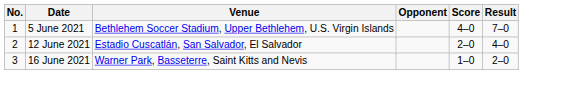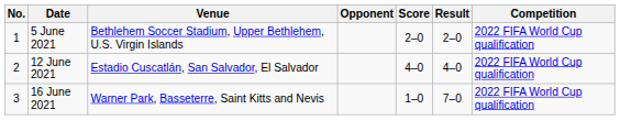 <table class="wikitable sortable plainrowheaders">
 <tr>
 <th scope=col>No.</th>
 <th scope=col data-sort-type=date>Date</th>
 <th scope=col>Venue</th>
 <th scope=col>Opponent</th>
 <th scope=col>Score</th>
 <th scope=col>Result</th>
+<th scope=col>Competition</th>
 </tr>
 <tr>
 <td align=center>1</td>
 <td>5 June 2021</td>
 <td><a href='#'>Bethlehem Soccer Stadium</a>, <a href='#'>Upper Bethlehem</a>, U.S. Virgin Islands</td>
 <td></td>
-<td align=center>4–0</td>
-<td align=center>7–0</td>
+<td align=center>2–0</td>
+<td align=center>2–0</td>
+<td><a href='#'>2022 FIFA World Cup qualification</a></td>
 </tr>
 <tr>
 <td align=center>2</td>
 <td>12 June 2021</td>
 <td><a href='#'>Estadio Cuscatlán</a>, <a href='#'>San Salvador</a>, El Salvador</td>
 <td></td>
-<td align=center>2–0</td>
 <td align=center>4–0</td>
+<td align=center>4–0</td>
+<td><a href='#'>2022 FIFA World Cup qualification</a></td>
 </tr>
 <tr>
 <td align=center>3</td>
 <td>16 June 2021</td>
 <td><a href='#'>Warner Park</a>, <a href='#'>Basseterre</a>, Saint Kitts and Nevis</td>
 <td></td>
 <td align=center>1–0</td>
-<td align=center>2–0</td>
+<td align=center>7–0</td>
+<td><a href='#'>2022 FIFA World Cup qualification</a></td>
 </tr>
 </table>
